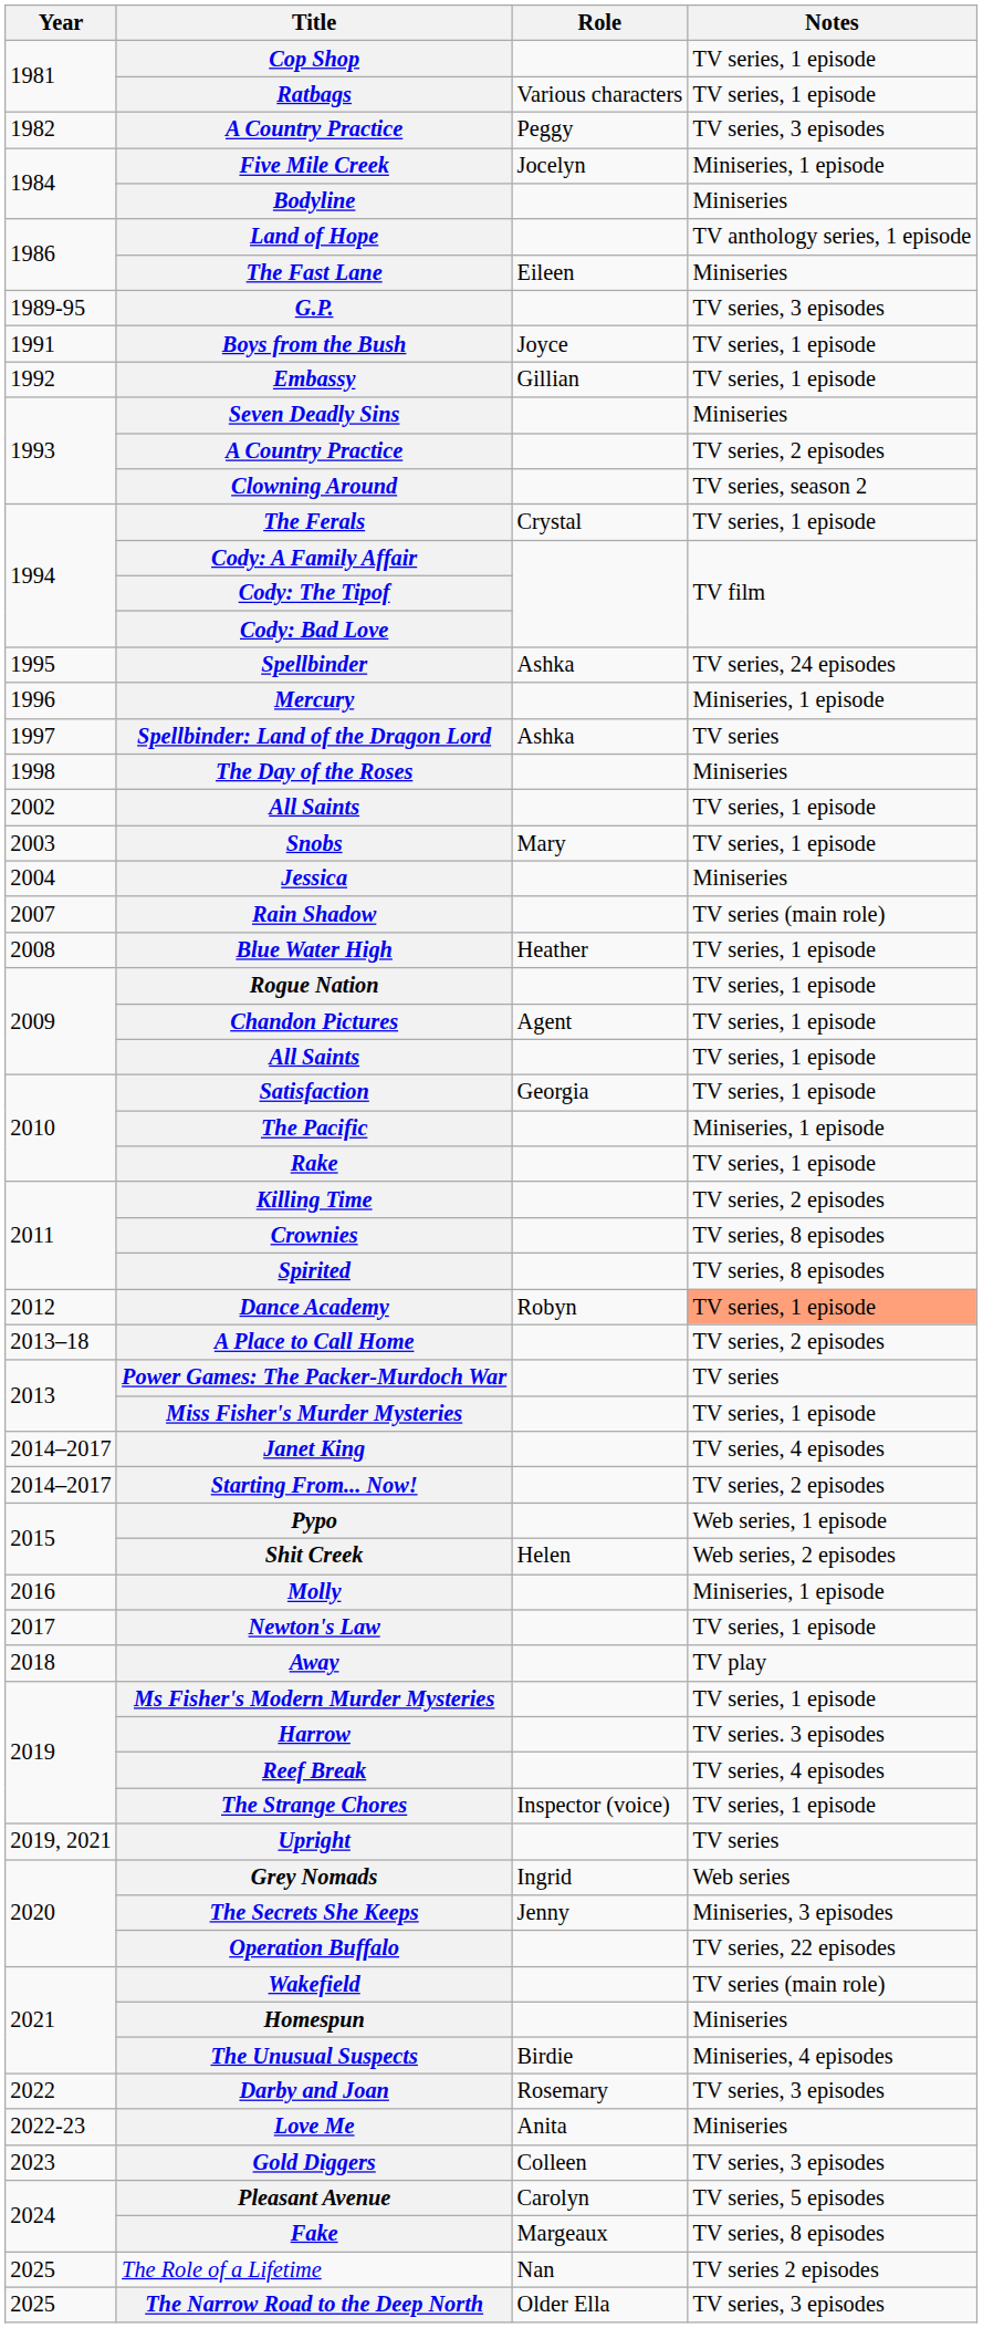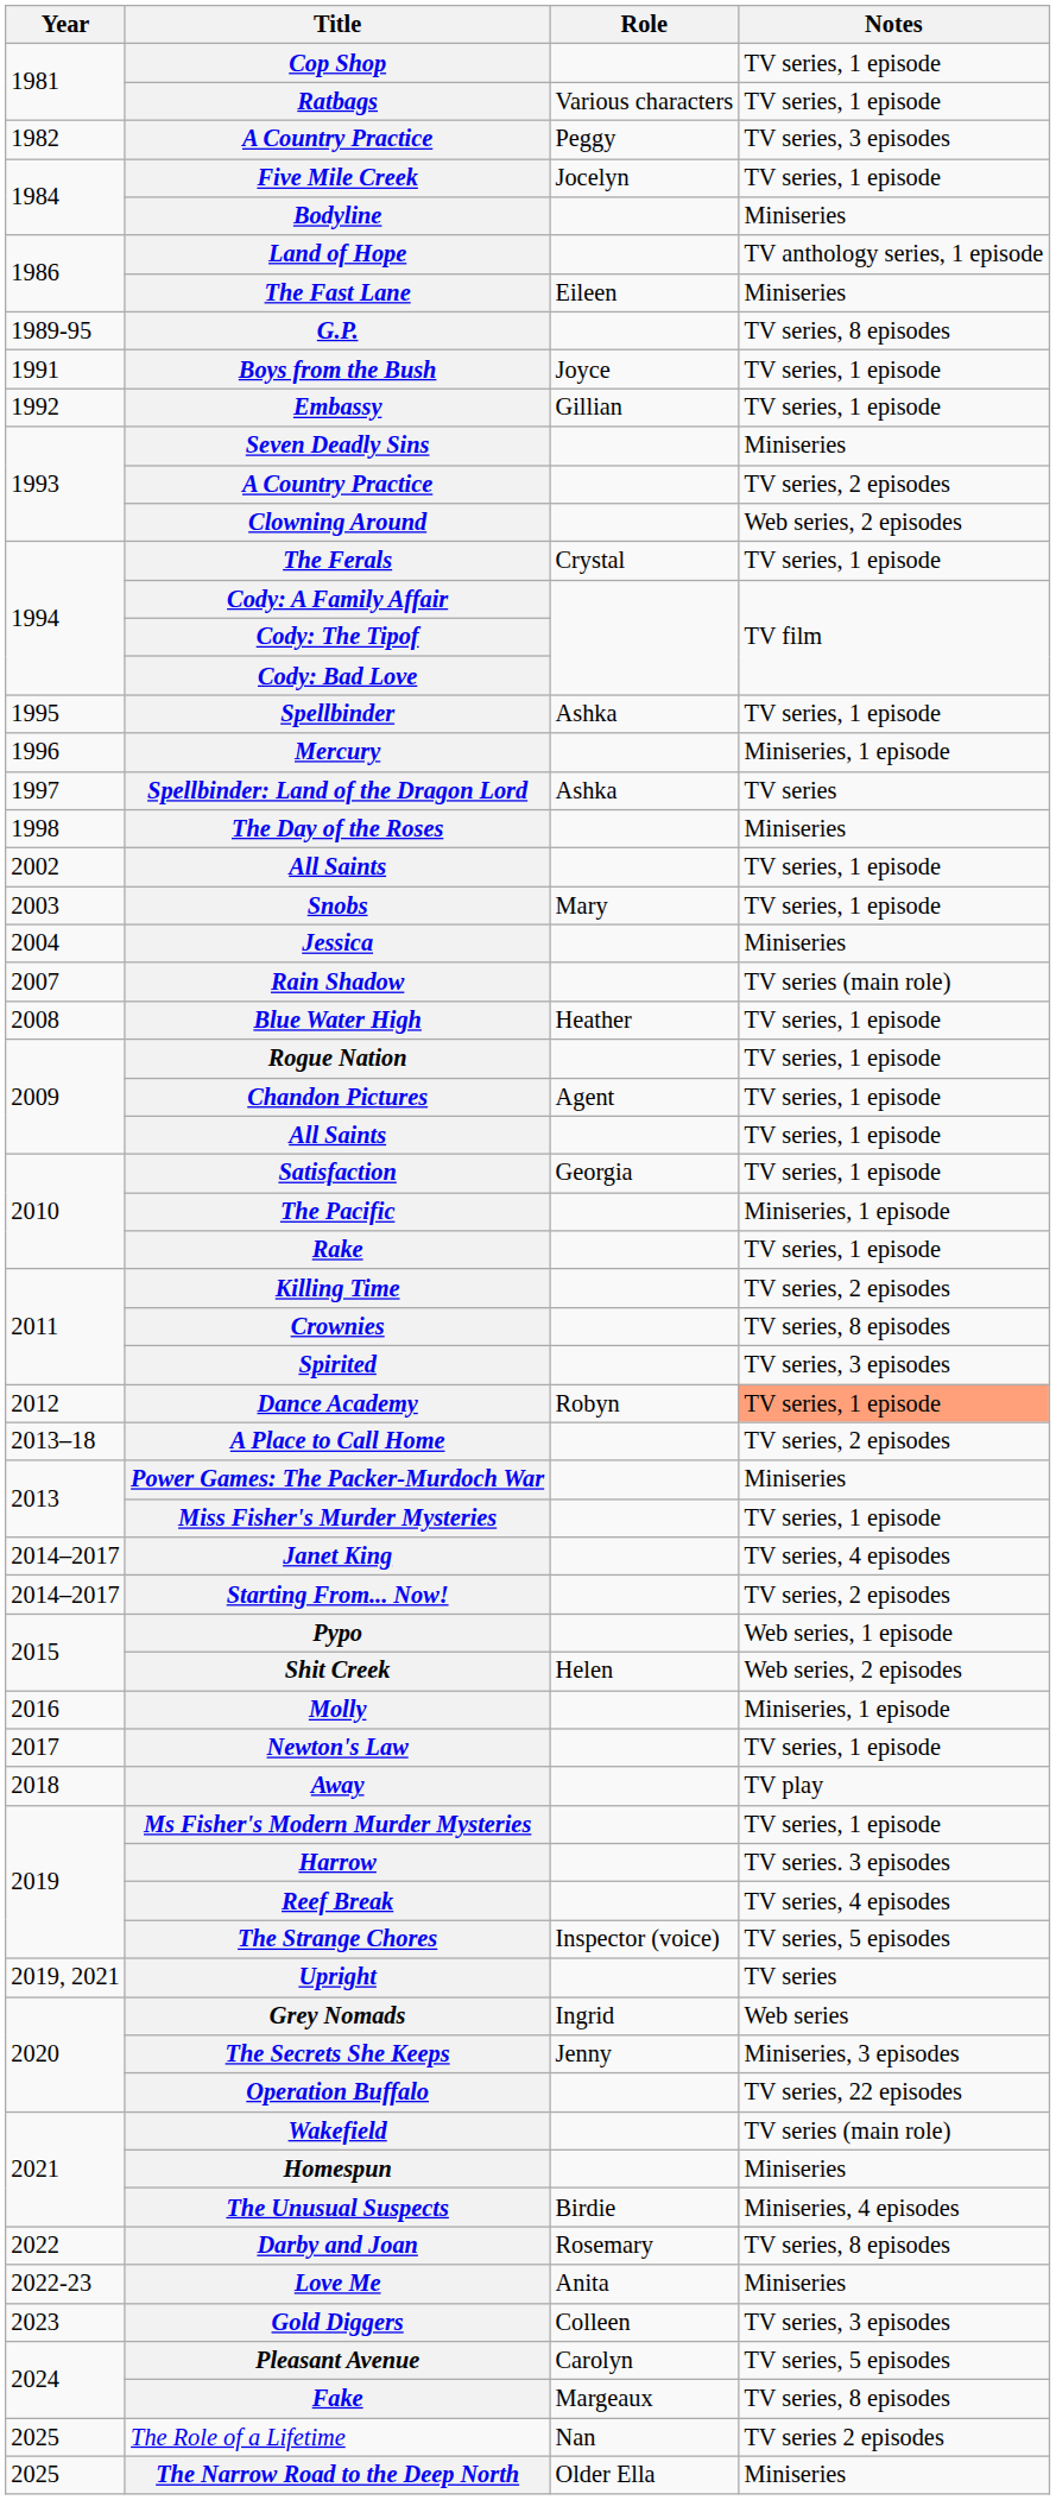 <table class="wikitable plainrowheaders sortable">
 <tr>
 <th scope="col">Year</th>
 <th scope="col">Title</th>
 <th scope="col">Role</th>
 <th scope="col" class="unsortable">Notes</th>
 </tr>
 <tr>
 <td rowspan="2">1981</td>
 <th scope="row"><em><a href='#'>Cop Shop</a></em></th>
 <td></td>
 <td>TV series, 1 episode</td>
 </tr>
 <tr>
 <th scope="row"><em><a href='#'>Ratbags</a></em></th>
 <td>Various characters</td>
 <td>TV series, 1 episode</td>
 </tr>
 <tr>
 <td>1982</td>
 <th scope="row"><em><a href='#'>A Country Practice</a></em></th>
 <td>Peggy</td>
 <td>TV series, 3 episodes</td>
 </tr>
 <tr>
 <td rowspan="2">1984</td>
 <th scope="row"><em><a href='#'>Five Mile Creek</a></em></th>
 <td>Jocelyn</td>
-<td>Miniseries, 1 episode</td>
+<td>TV series, 1 episode</td>
 </tr>
 <tr>
 <th scope="row"><em><a href='#'>Bodyline</a></em></th>
 <td></td>
 <td>Miniseries</td>
 </tr>
 <tr>
 <td rowspan="2">1986</td>
 <th scope="row"><em><a href='#'>Land of Hope</a></em></th>
 <td></td>
 <td>TV anthology series, 1 episode</td>
 </tr>
 <tr>
 <th scope="row"><em><a href='#'>The Fast Lane</a></em></th>
 <td>Eileen</td>
 <td>Miniseries</td>
 </tr>
 <tr>
 <td>1989-95</td>
 <th scope="row"><em><a href='#'>G.P.</a></em></th>
 <td></td>
-<td>TV series, 3 episodes</td>
+<td>TV series, 8 episodes</td>
 </tr>
 <tr>
 <td>1991</td>
 <th scope="row"><em><a href='#'>Boys from the Bush</a></em></th>
 <td>Joyce</td>
 <td>TV series, 1 episode</td>
 </tr>
 <tr>
 <td>1992</td>
 <th scope="row"><em><a href='#'>Embassy</a></em></th>
 <td>Gillian</td>
 <td>TV series, 1 episode</td>
 </tr>
 <tr>
 <td rowspan="3">1993</td>
 <th scope="row"><em><a href='#'>Seven Deadly Sins</a></em></th>
 <td></td>
 <td>Miniseries</td>
 </tr>
 <tr>
 <th scope="row"><em><a href='#'>A Country Practice</a></em></th>
 <td></td>
 <td>TV series, 2 episodes</td>
 </tr>
 <tr>
 <th scope="row"><em><a href='#'>Clowning Around</a></em></th>
 <td></td>
-<td>TV series, season 2</td>
+<td>Web series, 2 episodes</td>
 </tr>
 <tr>
 <td rowspan="4">1994</td>
 <th scope="row"><em><a href='#'>The Ferals</a></em></th>
 <td>Crystal</td>
 <td>TV series, 1 episode</td>
 </tr>
 <tr>
 <th scope="row"><em><a href='#'>Cody: A Family Affair</a></em></th>
 <td rowspan="3"></td>
 <td rowspan="3">TV film</td>
 </tr>
 <tr>
 <th scope="row"><em><a href='#'>Cody: The Tipof</a></em></th>
 </tr>
 <tr>
 <th scope="row"><em><a href='#'>Cody: Bad Love</a></em></th>
 </tr>
 <tr>
 <td>1995</td>
 <th scope="row"><em><a href='#'>Spellbinder</a></em></th>
 <td>Ashka</td>
-<td>TV series, 24 episodes</td>
+<td>TV series, 1 episode</td>
 </tr>
 <tr>
 <td>1996</td>
 <th scope="row"><em><a href='#'>Mercury</a></em></th>
 <td></td>
 <td>Miniseries, 1 episode</td>
 </tr>
 <tr>
 <td>1997</td>
 <th scope="row"><em><a href='#'>Spellbinder: Land of the Dragon Lord</a></em></th>
 <td>Ashka</td>
 <td>TV series</td>
 </tr>
 <tr>
 <td>1998</td>
 <th scope="row"><em><a href='#'>The Day of the Roses</a></em></th>
 <td></td>
 <td>Miniseries</td>
 </tr>
 <tr>
 <td>2002</td>
 <th scope="row"><em><a href='#'>All Saints</a></em></th>
 <td></td>
 <td>TV series, 1 episode</td>
 </tr>
 <tr>
 <td>2003</td>
 <th scope="row"><em><a href='#'>Snobs</a></em></th>
 <td>Mary</td>
 <td>TV series, 1 episode</td>
 </tr>
 <tr>
 <td>2004</td>
 <th scope="row"><em><a href='#'>Jessica</a></em></th>
 <td></td>
 <td>Miniseries</td>
 </tr>
 <tr>
 <td>2007</td>
 <th scope="row"><em><a href='#'>Rain Shadow</a></em></th>
 <td></td>
 <td>TV series (main role)</td>
 </tr>
 <tr>
 <td>2008</td>
 <th scope="row"><em><a href='#'>Blue Water High</a></em></th>
 <td>Heather</td>
 <td>TV series, 1 episode</td>
 </tr>
 <tr>
 <td rowspan="3">2009</td>
 <th scope="row"><em>Rogue Nation</em></th>
 <td></td>
 <td>TV series, 1 episode</td>
 </tr>
 <tr>
 <th scope="row"><em><a href='#'>Chandon Pictures</a></em></th>
 <td>Agent</td>
 <td>TV series, 1 episode</td>
 </tr>
 <tr>
 <th scope="row"><em><a href='#'>All Saints</a></em></th>
 <td></td>
 <td>TV series, 1 episode</td>
 </tr>
 <tr>
 <td rowspan="3">2010</td>
 <th scope="row"><em><a href='#'>Satisfaction</a></em></th>
 <td>Georgia</td>
 <td>TV series, 1 episode</td>
 </tr>
 <tr>
 <th scope="row"><em><a href='#'>The Pacific</a></em></th>
 <td></td>
 <td>Miniseries, 1 episode</td>
 </tr>
 <tr>
 <th scope="row"><em><a href='#'>Rake</a></em></th>
 <td></td>
 <td>TV series, 1 episode</td>
 </tr>
 <tr>
 <td rowspan="3">2011</td>
 <th scope="row"><em><a href='#'>Killing Time</a></em></th>
 <td></td>
 <td>TV series, 2 episodes</td>
 </tr>
 <tr>
 <th scope="row"><em><a href='#'>Crownies</a></em></th>
 <td></td>
 <td>TV series, 8 episodes</td>
 </tr>
 <tr>
 <th scope="row"><em><a href='#'>Spirited</a></em></th>
 <td></td>
-<td>TV series, 8 episodes</td>
+<td>TV series, 3 episodes</td>
 </tr>
 <tr>
 <td>2012</td>
 <th scope="row"><em><a href='#'>Dance Academy</a></em></th>
 <td>Robyn</td>
 <td style="background: lightsalmon;">TV series, 1 episode</td>
 </tr>
 <tr>
 <td>2013–18</td>
 <th scope="row"><em><a href='#'>A Place to Call Home</a></em></th>
 <td></td>
 <td>TV series, 2 episodes</td>
 </tr>
 <tr>
 <td rowspan="2">2013</td>
 <th scope="row"><em><a href='#'>Power Games: The Packer-Murdoch War</a></em></th>
 <td></td>
-<td>TV series</td>
+<td>Miniseries</td>
 </tr>
 <tr>
 <th scope="row"><em><a href='#'>Miss Fisher's Murder Mysteries</a></em></th>
 <td></td>
 <td>TV series, 1 episode</td>
 </tr>
 <tr>
 <td>2014–2017</td>
 <th scope="row"><em><a href='#'>Janet King</a></em></th>
 <td></td>
 <td>TV series, 4 episodes</td>
 </tr>
 <tr>
 <td>2014–2017</td>
 <th scope="row"><em><a href='#'>Starting From... Now!</a></em></th>
 <td></td>
 <td>TV series, 2 episodes</td>
 </tr>
 <tr>
 <td rowspan="2">2015</td>
 <th scope="row"><em>Pypo</em></th>
 <td></td>
 <td>Web series, 1 episode</td>
 </tr>
 <tr>
 <th scope="row"><em>Shit Creek</em></th>
 <td>Helen</td>
 <td>Web series, 2 episodes</td>
 </tr>
 <tr>
 <td>2016</td>
 <th scope="row"><em><a href='#'>Molly</a></em></th>
 <td></td>
 <td>Miniseries, 1 episode</td>
 </tr>
 <tr>
 <td>2017</td>
 <th scope="row"><em><a href='#'>Newton's Law</a></em></th>
 <td></td>
 <td>TV series, 1 episode</td>
 </tr>
 <tr>
 <td>2018</td>
 <th scope="row"><em><a href='#'>Away</a></em></th>
 <td></td>
 <td>TV play</td>
 </tr>
 <tr>
 <td rowspan="4">2019</td>
 <th scope="row"><em><a href='#'>Ms Fisher's Modern Murder Mysteries</a></em></th>
 <td></td>
 <td>TV series, 1 episode</td>
 </tr>
 <tr>
 <th scope="row"><em><a href='#'>Harrow</a></em></th>
 <td></td>
 <td>TV series. 3 episodes</td>
 </tr>
 <tr>
 <th scope="row"><em><a href='#'>Reef Break</a></em></th>
 <td></td>
 <td>TV series, 4 episodes</td>
 </tr>
 <tr>
 <th scope="row"><em><a href='#'>The Strange Chores</a></em></th>
 <td>Inspector (voice)</td>
-<td>TV series, 1 episode</td>
+<td>TV series, 5 episodes</td>
 </tr>
 <tr>
 <td>2019, 2021</td>
 <th scope="row"><em><a href='#'>Upright</a></em></th>
 <td></td>
 <td>TV series</td>
 </tr>
 <tr>
 <td rowspan="3">2020</td>
 <th scope="row"><em>Grey Nomads</em></th>
 <td>Ingrid</td>
 <td>Web series</td>
 </tr>
 <tr>
 <th scope="row"><em><a href='#'>The Secrets She Keeps</a></em></th>
 <td>Jenny</td>
 <td>Miniseries, 3 episodes</td>
 </tr>
 <tr>
 <th scope="row"><em><a href='#'>Operation Buffalo</a></em></th>
 <td></td>
 <td>TV series, 22 episodes</td>
 </tr>
 <tr>
 <td rowspan="3">2021</td>
 <th scope="row"><em><a href='#'>Wakefield</a></em></th>
 <td></td>
 <td>TV series (main role)</td>
 </tr>
 <tr>
 <th scope="row"><em>Homespun</em></th>
 <td></td>
 <td>Miniseries</td>
 </tr>
 <tr>
 <th scope="row"><em><a href='#'>The Unusual Suspects</a></em></th>
 <td>Birdie</td>
 <td>Miniseries, 4 episodes</td>
 </tr>
 <tr>
 <td>2022</td>
 <th scope="row"><em><a href='#'>Darby and Joan</a></em></th>
 <td>Rosemary</td>
-<td>TV series, 3 episodes</td>
+<td>TV series, 8 episodes</td>
 </tr>
 <tr>
 <td>2022-23</td>
 <th scope="row"><em><a href='#'>Love Me</a></em></th>
 <td>Anita</td>
 <td>Miniseries</td>
 </tr>
 <tr>
 <td>2023</td>
 <th scope="row"><em><a href='#'>Gold Diggers</a></em></th>
 <td>Colleen</td>
 <td>TV series, 3 episodes</td>
 </tr>
 <tr>
 <td rowspan="2">2024</td>
 <th scope="row"><em>Pleasant Avenue</em></th>
 <td>Carolyn</td>
 <td>TV series, 5 episodes</td>
 </tr>
 <tr>
 <th scope="row"><em><a href='#'>Fake</a></em></th>
 <td>Margeaux</td>
 <td>TV series, 8 episodes</td>
 </tr>
 <tr>
 <td>2025</td>
 <td><a href='#'><em>The Role of a Lifetime</em></a></td>
 <td>Nan</td>
 <td>TV series 2 episodes</td>
 </tr>
 <tr>
 <td>2025</td>
 <th scope="row"><em><a href='#'>The Narrow Road to the Deep North</a></em></th>
 <td>Older Ella</td>
-<td>TV series, 3 episodes</td>
+<td>Miniseries</td>
 </tr>
 </table>
